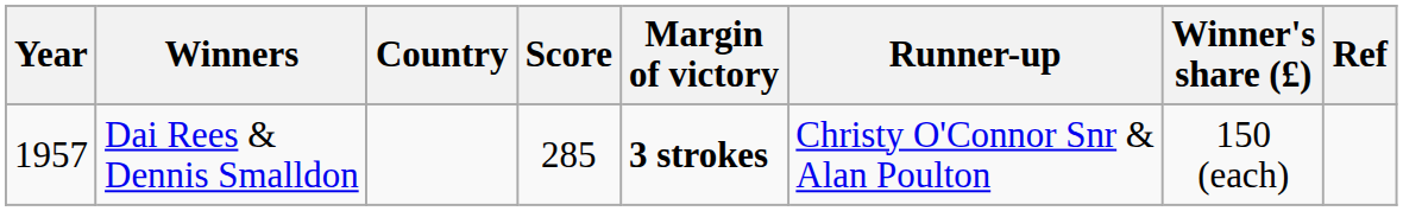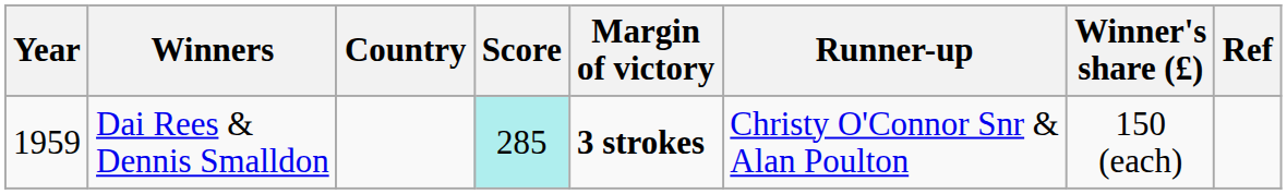 <table class="wikitable">
 <tr>
 <th>Year</th>
 <th>Winners</th>
 <th>Country</th>
 <th>Score</th>
 <th>Margin<br>of victory</th>
 <th>Runner-up</th>
 <th>Winner's<br>share (£)</th>
 <th>Ref</th>
 </tr>
 <tr>
-<td>1957</td>
+<td>1959</td>
 <td><a href='#'>Dai Rees</a> &<br><a href='#'>Dennis Smalldon</a></td>
 <td><br></td>
-<td align=center>285</td>
+<td align=center style="background: paleturquoise;">285</td>
 <td><strong>3 strokes</strong></td>
 <td> <a href='#'>Christy O'Connor Snr</a> &<br> <a href='#'>Alan Poulton</a></td>
 <td align=center>150<br>(each)</td>
 <td></td>
 </tr>
 </table>
